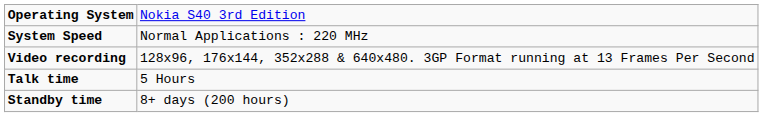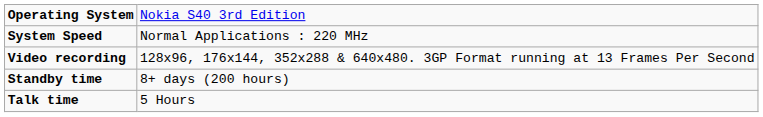 <table class="wikitable">
 <tr>
 <td><strong>Operating System</strong></td>
 <td><a href='#'>Nokia S40 3rd Edition</a></td>
 </tr>
 <tr>
 <td><strong>System Speed</strong></td>
 <td>Normal Applications : 220 MHz</td>
 </tr>
 <tr>
 <td><strong>Video recording</strong></td>
 <td>128x96, 176x144, 352x288 & 640x480. 3GP Format running at 13 Frames Per Second</td>
 </tr>
 <tr>
+<td><strong>Standby time</strong></td>
+<td>8+ days (200 hours)</td>
+</tr>
+<tr>
 <td><strong>Talk time</strong></td>
 <td>5 Hours</td>
 </tr>
-<tr>
-<td><strong>Standby time</strong></td>
-<td>8+ days (200 hours)</td>
-</tr>
 </table>
